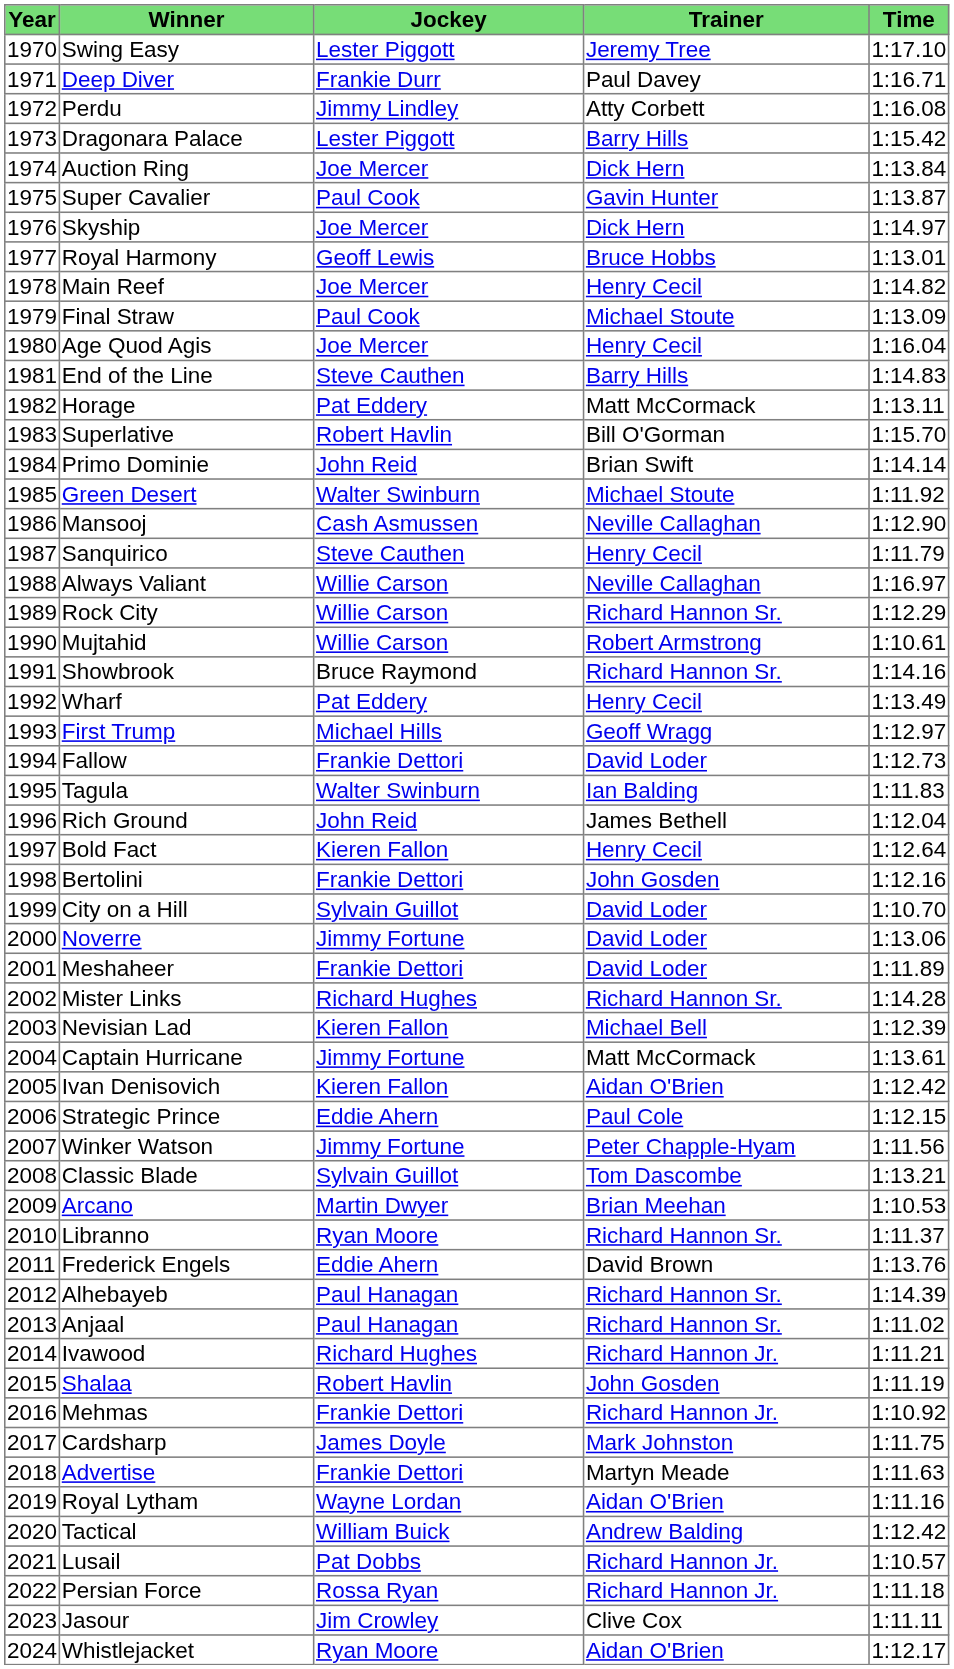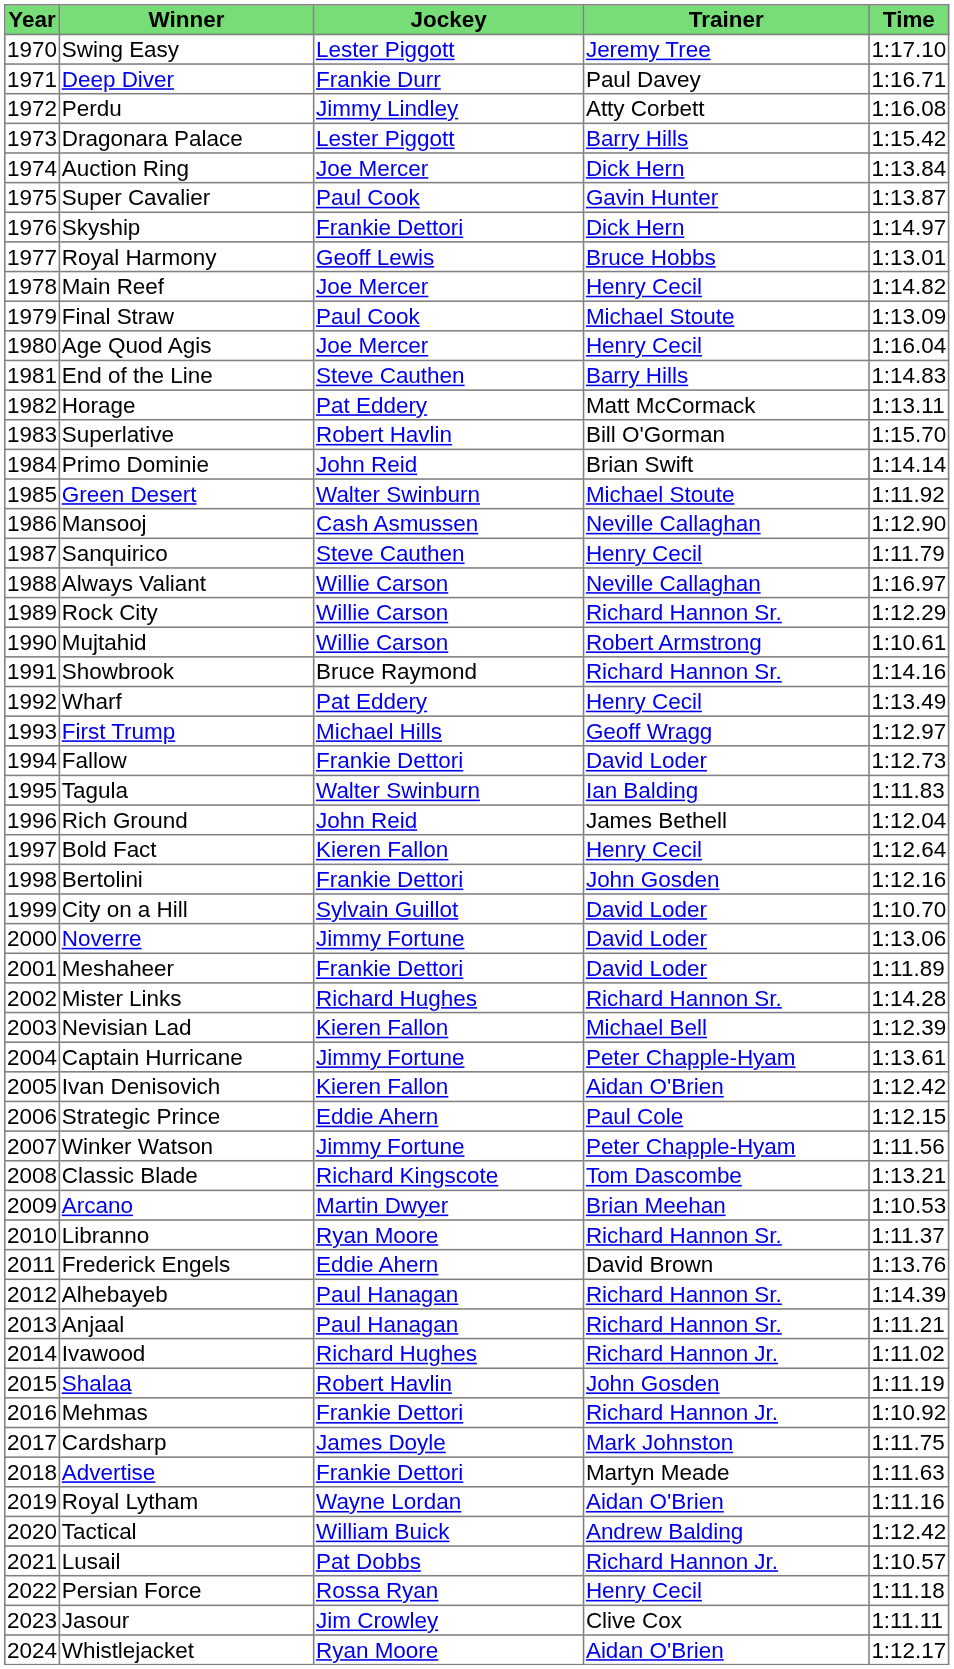 <table class = "sortable" | border="1" style="border-collapse: collapse; font-size:90%">
 <tr bgcolor="#77dd77" align="center">
 <th>Year</th>
 <th>Winner</th>
 <th>Jockey</th>
 <th>Trainer</th>
 <th>Time</th>
 </tr>
 <tr>
 <td>1970</td>
 <td width=160px>Swing Easy</td>
 <td width=170px><a href='#'>Lester Piggott</a></td>
 <td width=180px><a href='#'>Jeremy Tree</a></td>
 <td>1:17.10</td>
 </tr>
 <tr>
 <td>1971</td>
 <td><a href='#'>Deep Diver</a></td>
 <td><a href='#'>Frankie Durr</a></td>
 <td>Paul Davey</td>
 <td>1:16.71</td>
 </tr>
 <tr>
 <td>1972</td>
 <td>Perdu</td>
 <td><a href='#'>Jimmy Lindley</a></td>
 <td>Atty Corbett</td>
 <td>1:16.08</td>
 </tr>
 <tr>
 <td>1973</td>
 <td>Dragonara Palace</td>
 <td><a href='#'>Lester Piggott</a></td>
 <td><a href='#'>Barry Hills</a></td>
 <td>1:15.42</td>
 </tr>
 <tr>
 <td>1974</td>
 <td>Auction Ring</td>
 <td><a href='#'>Joe Mercer</a></td>
 <td><a href='#'>Dick Hern</a></td>
 <td>1:13.84</td>
 </tr>
 <tr>
 <td>1975</td>
 <td>Super Cavalier</td>
 <td><a href='#'>Paul Cook</a></td>
 <td><a href='#'>Gavin Hunter</a></td>
 <td>1:13.87</td>
 </tr>
 <tr>
 <td>1976</td>
 <td>Skyship</td>
-<td><a href='#'>Joe Mercer</a></td>
+<td><a href='#'>Frankie Dettori</a></td>
 <td><a href='#'>Dick Hern</a></td>
 <td>1:14.97</td>
 </tr>
 <tr>
 <td>1977</td>
 <td>Royal Harmony</td>
 <td><a href='#'>Geoff Lewis</a></td>
 <td><a href='#'>Bruce Hobbs</a></td>
 <td>1:13.01</td>
 </tr>
 <tr>
 <td>1978</td>
 <td>Main Reef</td>
 <td><a href='#'>Joe Mercer</a></td>
 <td><a href='#'>Henry Cecil</a></td>
 <td>1:14.82</td>
 </tr>
 <tr>
 <td>1979</td>
 <td>Final Straw</td>
 <td><a href='#'>Paul Cook</a></td>
 <td><a href='#'>Michael Stoute</a></td>
 <td>1:13.09</td>
 </tr>
 <tr>
 <td>1980</td>
 <td>Age Quod Agis</td>
 <td><a href='#'>Joe Mercer</a></td>
 <td><a href='#'>Henry Cecil</a></td>
 <td>1:16.04</td>
 </tr>
 <tr>
 <td>1981</td>
 <td>End of the Line</td>
 <td><a href='#'>Steve Cauthen</a></td>
 <td><a href='#'>Barry Hills</a></td>
 <td>1:14.83</td>
 </tr>
 <tr>
 <td>1982</td>
 <td>Horage</td>
 <td><a href='#'>Pat Eddery</a></td>
 <td>Matt McCormack</td>
 <td>1:13.11</td>
 </tr>
 <tr>
 <td>1983</td>
 <td>Superlative</td>
 <td><a href='#'>Robert Havlin</a></td>
 <td>Bill O'Gorman</td>
 <td>1:15.70</td>
 </tr>
 <tr>
 <td>1984</td>
 <td>Primo Dominie</td>
 <td><a href='#'>John Reid</a></td>
 <td>Brian Swift</td>
 <td>1:14.14</td>
 </tr>
 <tr>
 <td>1985</td>
 <td><a href='#'>Green Desert</a></td>
 <td><a href='#'>Walter Swinburn</a></td>
 <td><a href='#'>Michael Stoute</a></td>
 <td>1:11.92</td>
 </tr>
 <tr>
 <td>1986</td>
 <td>Mansooj</td>
 <td><a href='#'>Cash Asmussen</a></td>
 <td><a href='#'>Neville Callaghan</a></td>
 <td>1:12.90</td>
 </tr>
 <tr>
 <td>1987</td>
 <td>Sanquirico</td>
 <td><a href='#'>Steve Cauthen</a></td>
 <td><a href='#'>Henry Cecil</a></td>
 <td>1:11.79</td>
 </tr>
 <tr>
 <td>1988</td>
 <td>Always Valiant</td>
 <td><a href='#'>Willie Carson</a></td>
 <td><a href='#'>Neville Callaghan</a></td>
 <td>1:16.97</td>
 </tr>
 <tr>
 <td>1989</td>
 <td>Rock City</td>
 <td><a href='#'>Willie Carson</a></td>
 <td><a href='#'>Richard Hannon Sr.</a></td>
 <td>1:12.29</td>
 </tr>
 <tr>
 <td>1990</td>
 <td>Mujtahid</td>
 <td><a href='#'>Willie Carson</a></td>
 <td><a href='#'>Robert Armstrong</a></td>
 <td>1:10.61</td>
 </tr>
 <tr>
 <td>1991</td>
 <td>Showbrook</td>
 <td>Bruce Raymond</td>
 <td><a href='#'>Richard Hannon Sr.</a></td>
 <td>1:14.16</td>
 </tr>
 <tr>
 <td>1992</td>
 <td>Wharf</td>
 <td><a href='#'>Pat Eddery</a></td>
 <td><a href='#'>Henry Cecil</a></td>
 <td>1:13.49</td>
 </tr>
 <tr>
 <td>1993</td>
 <td><a href='#'>First Trump</a></td>
 <td><a href='#'>Michael Hills</a></td>
 <td><a href='#'>Geoff Wragg</a></td>
 <td>1:12.97</td>
 </tr>
 <tr>
 <td>1994</td>
 <td>Fallow</td>
 <td><a href='#'>Frankie Dettori</a></td>
 <td><a href='#'>David Loder</a></td>
 <td>1:12.73</td>
 </tr>
 <tr>
 <td>1995</td>
 <td>Tagula</td>
 <td><a href='#'>Walter Swinburn</a></td>
 <td><a href='#'>Ian Balding</a></td>
 <td>1:11.83</td>
 </tr>
 <tr>
 <td>1996</td>
 <td>Rich Ground</td>
 <td><a href='#'>John Reid</a></td>
 <td>James Bethell</td>
 <td>1:12.04</td>
 </tr>
 <tr>
 <td>1997</td>
 <td>Bold Fact</td>
 <td><a href='#'>Kieren Fallon</a></td>
 <td><a href='#'>Henry Cecil</a></td>
 <td>1:12.64</td>
 </tr>
 <tr>
 <td>1998</td>
 <td>Bertolini</td>
 <td><a href='#'>Frankie Dettori</a></td>
 <td><a href='#'>John Gosden</a></td>
 <td>1:12.16</td>
 </tr>
 <tr>
 <td>1999</td>
 <td>City on a Hill</td>
 <td><a href='#'>Sylvain Guillot</a></td>
 <td><a href='#'>David Loder</a></td>
 <td>1:10.70</td>
 </tr>
 <tr>
 <td>2000</td>
 <td><a href='#'>Noverre</a></td>
 <td><a href='#'>Jimmy Fortune</a></td>
 <td><a href='#'>David Loder</a></td>
 <td>1:13.06</td>
 </tr>
 <tr>
 <td>2001</td>
 <td>Meshaheer</td>
 <td><a href='#'>Frankie Dettori</a></td>
 <td><a href='#'>David Loder</a></td>
 <td>1:11.89</td>
 </tr>
 <tr>
 <td>2002</td>
 <td>Mister Links</td>
 <td><a href='#'>Richard Hughes</a></td>
 <td><a href='#'>Richard Hannon Sr.</a></td>
 <td>1:14.28</td>
 </tr>
 <tr>
 <td>2003</td>
 <td>Nevisian Lad</td>
 <td><a href='#'>Kieren Fallon</a></td>
 <td><a href='#'>Michael Bell</a></td>
 <td>1:12.39</td>
 </tr>
 <tr>
 <td>2004</td>
 <td>Captain Hurricane</td>
 <td><a href='#'>Jimmy Fortune</a></td>
-<td>Matt McCormack</td>
+<td><a href='#'>Peter Chapple-Hyam</a></td>
 <td>1:13.61</td>
 </tr>
 <tr>
 <td>2005</td>
 <td>Ivan Denisovich</td>
 <td><a href='#'>Kieren Fallon</a></td>
 <td><a href='#'>Aidan O'Brien</a></td>
 <td>1:12.42</td>
 </tr>
 <tr>
 <td>2006</td>
 <td>Strategic Prince</td>
 <td><a href='#'>Eddie Ahern</a></td>
 <td><a href='#'>Paul Cole</a></td>
 <td>1:12.15</td>
 </tr>
 <tr>
 <td>2007</td>
 <td>Winker Watson</td>
 <td><a href='#'>Jimmy Fortune</a></td>
 <td><a href='#'>Peter Chapple-Hyam</a></td>
 <td>1:11.56</td>
 </tr>
 <tr>
 <td>2008</td>
 <td>Classic Blade</td>
-<td><a href='#'>Sylvain Guillot</a></td>
+<td><a href='#'>Richard Kingscote</a></td>
 <td><a href='#'>Tom Dascombe</a></td>
 <td>1:13.21</td>
 </tr>
 <tr>
 <td>2009</td>
 <td><a href='#'>Arcano</a></td>
 <td><a href='#'>Martin Dwyer</a></td>
 <td><a href='#'>Brian Meehan</a></td>
 <td>1:10.53</td>
 </tr>
 <tr>
 <td>2010</td>
 <td>Libranno</td>
 <td><a href='#'>Ryan Moore</a></td>
 <td><a href='#'>Richard Hannon Sr.</a></td>
 <td>1:11.37</td>
 </tr>
 <tr>
 <td>2011</td>
 <td>Frederick Engels</td>
 <td><a href='#'>Eddie Ahern</a></td>
 <td>David Brown</td>
 <td>1:13.76</td>
 </tr>
 <tr>
 <td>2012</td>
 <td>Alhebayeb</td>
 <td><a href='#'>Paul Hanagan</a></td>
 <td><a href='#'>Richard Hannon Sr.</a></td>
 <td>1:14.39</td>
 </tr>
 <tr>
 <td>2013</td>
 <td>Anjaal</td>
 <td><a href='#'>Paul Hanagan</a></td>
 <td><a href='#'>Richard Hannon Sr.</a></td>
-<td>1:11.02</td>
+<td>1:11.21</td>
 </tr>
 <tr>
 <td>2014</td>
 <td>Ivawood</td>
 <td><a href='#'>Richard Hughes</a></td>
 <td><a href='#'>Richard Hannon Jr.</a></td>
-<td>1:11.21</td>
+<td>1:11.02</td>
 </tr>
 <tr>
 <td>2015</td>
 <td><a href='#'>Shalaa</a></td>
 <td><a href='#'>Robert Havlin</a></td>
 <td><a href='#'>John Gosden</a></td>
 <td>1:11.19</td>
 </tr>
 <tr>
 <td>2016</td>
 <td>Mehmas</td>
 <td><a href='#'>Frankie Dettori</a></td>
 <td><a href='#'>Richard Hannon Jr.</a></td>
 <td>1:10.92</td>
 </tr>
 <tr>
 <td>2017</td>
 <td>Cardsharp</td>
 <td><a href='#'>James Doyle</a></td>
 <td><a href='#'>Mark Johnston</a></td>
 <td>1:11.75</td>
 </tr>
 <tr>
 <td>2018</td>
 <td><a href='#'>Advertise</a></td>
 <td><a href='#'>Frankie Dettori</a></td>
 <td>Martyn Meade</td>
 <td>1:11.63</td>
 </tr>
 <tr>
 <td>2019</td>
 <td>Royal Lytham</td>
 <td><a href='#'>Wayne Lordan</a></td>
 <td><a href='#'>Aidan O'Brien</a></td>
 <td>1:11.16</td>
 </tr>
 <tr>
 <td>2020</td>
 <td>Tactical</td>
 <td><a href='#'>William Buick</a></td>
 <td><a href='#'>Andrew Balding</a></td>
 <td>1:12.42</td>
 </tr>
 <tr>
 <td>2021</td>
 <td>Lusail</td>
 <td><a href='#'>Pat Dobbs</a></td>
 <td><a href='#'>Richard Hannon Jr.</a></td>
 <td>1:10.57</td>
 </tr>
 <tr>
 <td>2022</td>
 <td>Persian Force</td>
 <td><a href='#'>Rossa Ryan</a></td>
-<td><a href='#'>Richard Hannon Jr.</a></td>
+<td><a href='#'>Henry Cecil</a></td>
 <td>1:11.18</td>
 </tr>
 <tr>
 <td>2023</td>
 <td>Jasour</td>
 <td><a href='#'>Jim Crowley</a></td>
 <td>Clive Cox</td>
 <td>1:11.11</td>
 </tr>
 <tr>
 <td>2024</td>
 <td>Whistlejacket</td>
 <td><a href='#'>Ryan Moore</a></td>
 <td><a href='#'>Aidan O'Brien</a></td>
 <td>1:12.17</td>
 </tr>
 </table>
